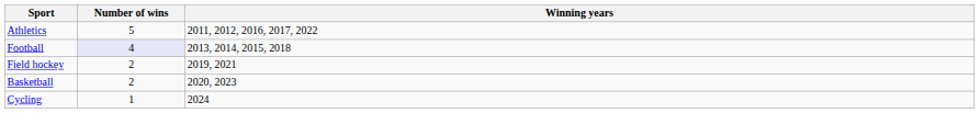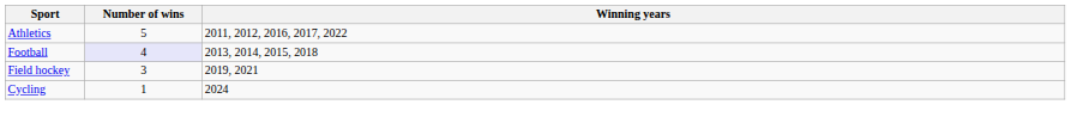 <table class="wikitable sortable"  style="width:90%">
 <tr>
 <th width=100>Sport</th>
 <th width=150>Number of wins</th>
 <th class="unsortable">Winning years</th>
 </tr>
 <tr>
 <td><a href='#'>Athletics</a></td>
 <td style="text-align:center;">5</td>
 <td>2011, 2012, 2016, 2017, 2022</td>
 </tr>
 <tr>
 <td><a href='#'>Football</a></td>
 <td style="background: lavender; text-align:center;">4</td>
 <td>2013, 2014, 2015, 2018</td>
 </tr>
 <tr>
 <td><a href='#'>Field hockey</a></td>
-<td style="text-align:center;">2</td>
+<td style="text-align:center;">3</td>
 <td>2019, 2021</td>
-</tr>
-<tr>
-<td><a href='#'>Basketball</a></td>
-<td style="text-align:center;">2</td>
-<td>2020, 2023</td>
 </tr>
 <tr>
 <td><a href='#'>Cycling</a></td>
 <td style="text-align:center;">1</td>
 <td>2024</td>
 </tr>
 </table>
